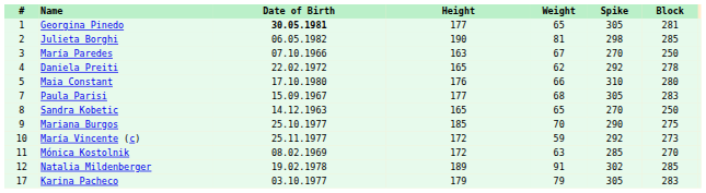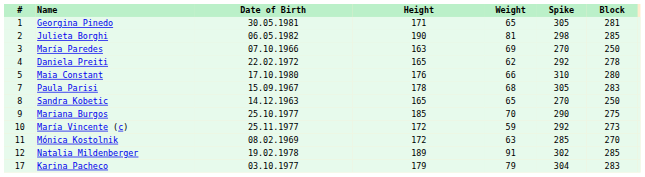 <table border=0 cellpadding=2 cellspacing=0  |- bgcolor=#FFECCE style="text-align:center; font-size:90%;" width=100%>
 <tr bgcolor=#BBF0C9>
 <th width=5%>#</th>
 <th width=25% align=left>Name</th>
 <th width=25%>Date of Birth</th>
 <th width=21%>Height</th>
 <th width=8%>Weight</th>
 <th width=8%>Spike</th>
 <th width=8%>Block</th>
 </tr>
 <tr bgcolor=#E7FAEC>
 <td>1</td>
 <td align=left><a href='#'>Georgina Pinedo</a></td>
-<td><strong>30.05.1981</strong></td>
-<td>177</td>
+<td>30.05.1981</td>
+<td>171</td>
 <td>65</td>
 <td>305</td>
 <td>281</td>
 <td></td>
 </tr>
 <tr bgcolor=#E7FAEC>
 <td>2</td>
 <td align=left><a href='#'>Julieta Borghi</a></td>
 <td>06.05.1982</td>
 <td>190</td>
 <td>81</td>
 <td>298</td>
 <td>285</td>
 <td></td>
 </tr>
 <tr bgcolor=#E7FAEC>
 <td>3</td>
 <td align=left><a href='#'>María Paredes</a></td>
 <td>07.10.1966</td>
 <td>163</td>
-<td>67</td>
+<td>69</td>
 <td>270</td>
 <td>250</td>
 <td></td>
 </tr>
 <tr bgcolor=#E7FAEC>
 <td>4</td>
 <td align=left><a href='#'>Daniela Preiti</a></td>
 <td>22.02.1972</td>
 <td>165</td>
 <td>62</td>
 <td>292</td>
 <td>278</td>
 <td></td>
 </tr>
 <tr bgcolor=#E7FAEC>
 <td>5</td>
 <td align=left><a href='#'>Maia Constant</a></td>
 <td>17.10.1980</td>
 <td>176</td>
 <td>66</td>
 <td>310</td>
 <td>280</td>
 <td></td>
 </tr>
 <tr bgcolor=#E7FAEC>
 <td>7</td>
 <td align=left><a href='#'>Paula Parisi</a></td>
 <td>15.09.1967</td>
-<td>177</td>
+<td>178</td>
 <td>68</td>
 <td>305</td>
 <td>283</td>
 <td></td>
 </tr>
 <tr bgcolor=#E7FAEC>
 <td>8</td>
 <td align=left><a href='#'>Sandra Kobetic</a></td>
 <td>14.12.1963</td>
 <td>165</td>
 <td>65</td>
 <td>270</td>
 <td>250</td>
 <td></td>
 </tr>
 <tr bgcolor=#E7FAEC>
 <td>9</td>
 <td align=left><a href='#'>Mariana Burgos</a></td>
 <td>25.10.1977</td>
 <td>185</td>
 <td>70</td>
 <td>290</td>
 <td>275</td>
 <td></td>
 </tr>
 <tr bgcolor=#E7FAEC>
 <td>10</td>
 <td align=left><a href='#'>María Vincente</a> (<a href='#'>c</a>)</td>
 <td>25.11.1977</td>
 <td>172</td>
 <td>59</td>
 <td>292</td>
 <td>273</td>
 <td></td>
 </tr>
 <tr bgcolor=#E7FAEC>
 <td>11</td>
 <td align=left><a href='#'>Mónica Kostolnik</a></td>
 <td>08.02.1969</td>
 <td>172</td>
 <td>63</td>
 <td>285</td>
 <td>270</td>
 <td></td>
 </tr>
 <tr bgcolor=#E7FAEC>
 <td>12</td>
 <td align=left><a href='#'>Natalia Mildenberger</a></td>
 <td>19.02.1978</td>
 <td>189</td>
 <td>91</td>
 <td>302</td>
 <td>285</td>
 <td></td>
 </tr>
 <tr bgcolor=#E7FAEC>
 <td>17</td>
 <td align=left><a href='#'>Karina Pacheco</a></td>
 <td>03.10.1977</td>
 <td>179</td>
 <td>79</td>
-<td>305</td>
+<td>304</td>
 <td>283</td>
 <td></td>
 </tr>
 </table>
